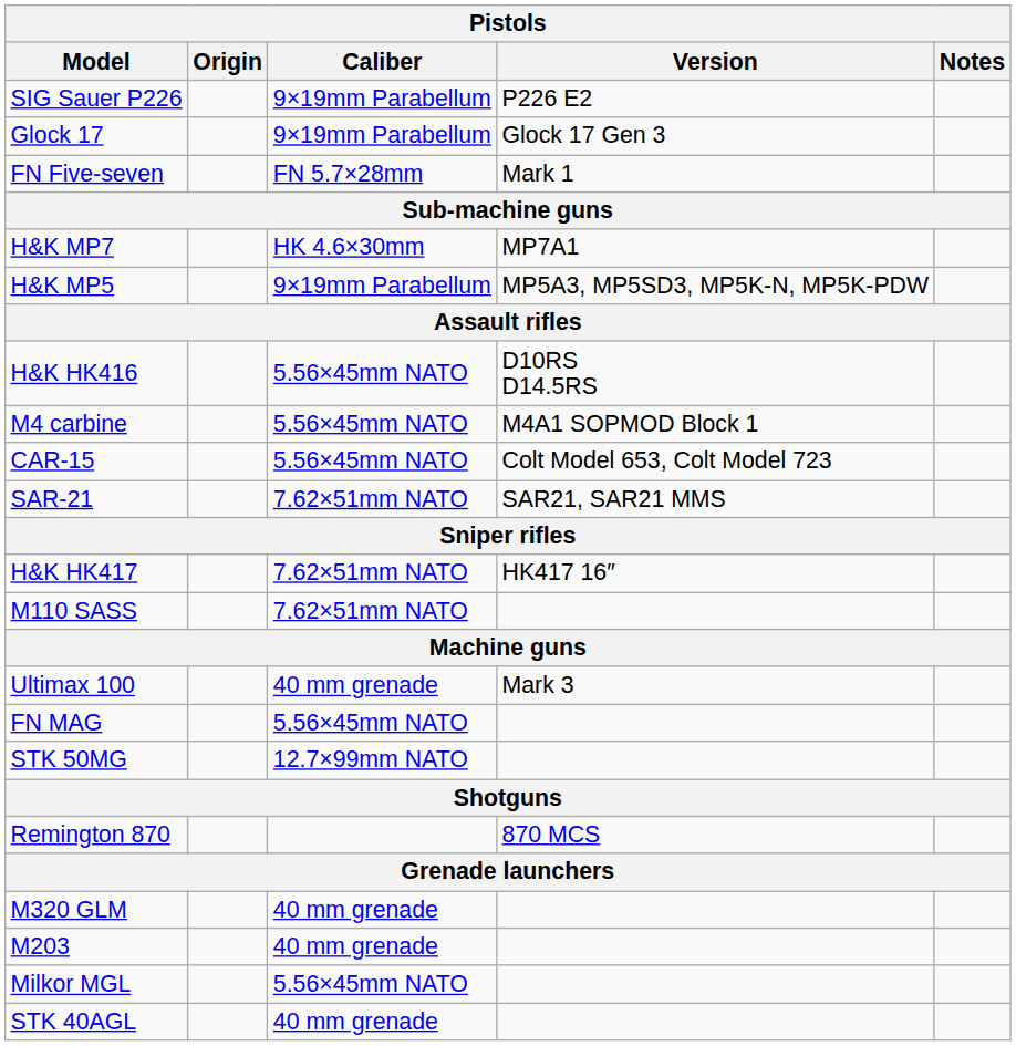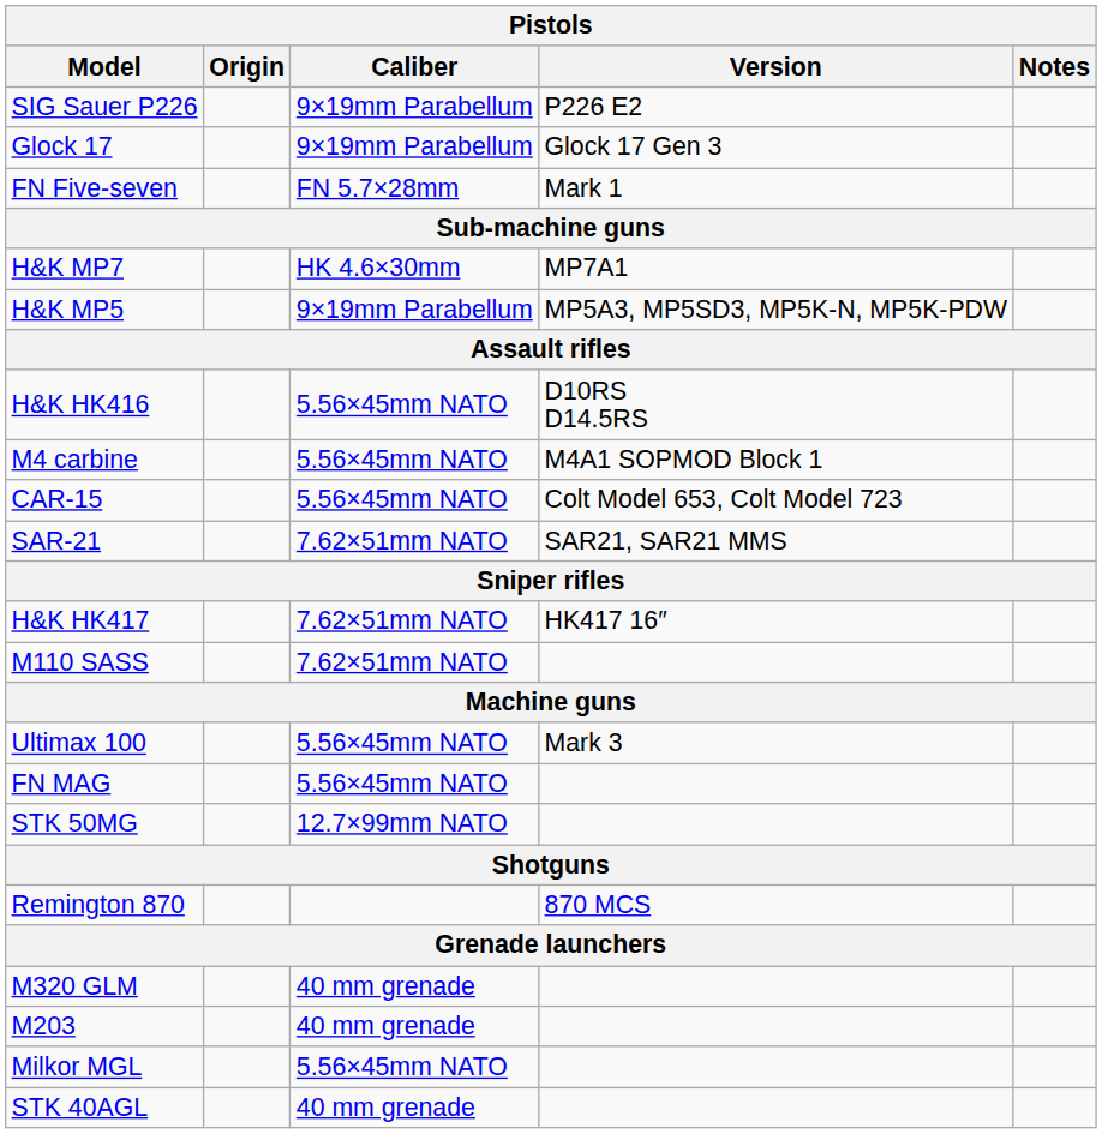 <table class="wikitable">
 <tr>
 <th colspan="5">Pistols</th>
 </tr>
 <tr>
 <th>Model</th>
 <th>Origin</th>
 <th>Caliber</th>
 <th>Version</th>
 <th>Notes</th>
 </tr>
 <tr>
 <td><a href='#'>SIG Sauer P226</a></td>
 <td></td>
 <td><a href='#'>9×19mm Parabellum</a></td>
 <td>P226 E2</td>
 <td></td>
 </tr>
 <tr>
 <td><a href='#'>Glock 17</a></td>
 <td></td>
 <td><a href='#'>9×19mm Parabellum</a></td>
 <td>Glock 17 Gen 3</td>
 <td></td>
 </tr>
 <tr>
 <td><a href='#'>FN Five-seven</a></td>
 <td></td>
 <td><a href='#'>FN 5.7×28mm</a></td>
 <td>Mark 1</td>
 <td></td>
 </tr>
 <tr>
 <th colspan="5">Sub-machine guns</th>
 </tr>
 <tr>
 <td><a href='#'>H&K MP7</a></td>
 <td></td>
 <td><a href='#'>HK 4.6×30mm</a></td>
 <td>MP7A1</td>
 <td></td>
 </tr>
 <tr>
 <td><a href='#'>H&K MP5</a></td>
 <td></td>
 <td><a href='#'>9×19mm Parabellum</a></td>
 <td>MP5A3, MP5SD3, MP5K-N, MP5K-PDW</td>
 <td></td>
 </tr>
 <tr>
 <th colspan="5">Assault rifles</th>
 </tr>
 <tr>
 <td><a href='#'>H&K HK416</a></td>
 <td></td>
 <td><a href='#'>5.56×45mm NATO</a></td>
 <td>D10RS<br>D14.5RS</td>
 <td></td>
 </tr>
 <tr>
 <td><a href='#'>M4 carbine</a></td>
 <td></td>
 <td><a href='#'>5.56×45mm NATO</a></td>
 <td>M4A1 SOPMOD Block 1</td>
 <td></td>
 </tr>
 <tr>
 <td><a href='#'>CAR-15</a></td>
 <td></td>
 <td><a href='#'>5.56×45mm NATO</a></td>
 <td>Colt Model 653, Colt Model 723</td>
 <td></td>
 </tr>
 <tr>
 <td><a href='#'>SAR-21</a></td>
 <td></td>
 <td><a href='#'>7.62×51mm NATO</a></td>
 <td>SAR21, SAR21 MMS</td>
 <td></td>
 </tr>
 <tr>
 <th colspan="5">Sniper rifles</th>
 </tr>
 <tr>
 <td><a href='#'>H&K HK417</a></td>
 <td></td>
 <td><a href='#'>7.62×51mm NATO</a></td>
 <td>HK417 16″</td>
 <td></td>
 </tr>
 <tr>
 <td><a href='#'>M110 SASS</a></td>
 <td></td>
 <td><a href='#'>7.62×51mm NATO</a></td>
 <td></td>
 <td></td>
 </tr>
 <tr>
 <th colspan="5">Machine guns</th>
 </tr>
 <tr>
 <td><a href='#'>Ultimax 100</a></td>
 <td></td>
-<td><a href='#'>40 mm grenade</a></td>
+<td><a href='#'>5.56×45mm NATO</a></td>
 <td>Mark 3</td>
 <td></td>
 </tr>
 <tr>
 <td><a href='#'>FN MAG</a></td>
 <td></td>
 <td><a href='#'>5.56×45mm NATO</a></td>
 <td></td>
 <td></td>
 </tr>
 <tr>
 <td><a href='#'>STK 50MG</a></td>
 <td></td>
 <td><a href='#'>12.7×99mm NATO</a></td>
 <td></td>
 <td></td>
 </tr>
 <tr>
 <th colspan="5">Shotguns</th>
 </tr>
 <tr>
 <td><a href='#'>Remington 870</a></td>
 <td></td>
 <td></td>
 <td><a href='#'>870 MCS</a></td>
 <td></td>
 </tr>
 <tr>
 <th colspan="5">Grenade launchers</th>
 </tr>
 <tr>
 <td><a href='#'>M320 GLM</a></td>
 <td></td>
 <td><a href='#'>40 mm grenade</a></td>
 <td></td>
 <td></td>
 </tr>
 <tr>
 <td><a href='#'>M203</a></td>
 <td></td>
 <td><a href='#'>40 mm grenade</a></td>
 <td></td>
 <td></td>
 </tr>
 <tr>
 <td><a href='#'>Milkor MGL</a></td>
 <td></td>
 <td><a href='#'>5.56×45mm NATO</a></td>
 <td></td>
 <td></td>
 </tr>
 <tr>
 <td><a href='#'>STK 40AGL</a></td>
 <td></td>
 <td><a href='#'>40 mm grenade</a></td>
 <td></td>
 <td></td>
 </tr>
 </table>
